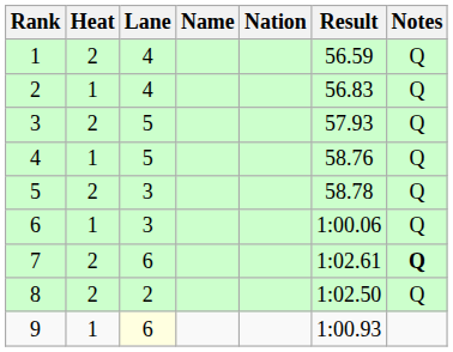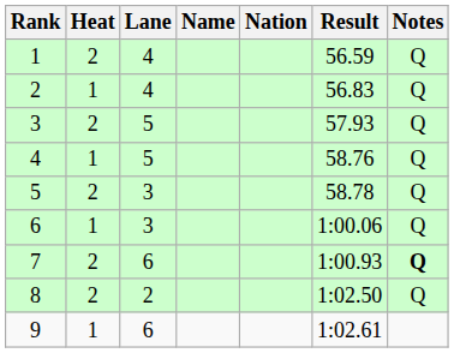 <table class="wikitable sortable" style="text-align:center">
 <tr>
 <th>Rank</th>
 <th>Heat</th>
 <th>Lane</th>
 <th>Name</th>
 <th>Nation</th>
 <th>Result</th>
 <th>Notes</th>
 </tr>
 <tr bgcolor=ccffcc>
 <td>1</td>
 <td>2</td>
 <td>4</td>
 <td align="left"></td>
 <td align="left"></td>
 <td>56.59</td>
 <td>Q</td>
 </tr>
 <tr bgcolor=ccffcc>
 <td>2</td>
 <td>1</td>
 <td>4</td>
 <td align="left"></td>
 <td align="left"></td>
 <td>56.83</td>
 <td>Q</td>
 </tr>
 <tr bgcolor=ccffcc>
 <td>3</td>
 <td>2</td>
 <td>5</td>
 <td align="left"></td>
 <td align="left"></td>
 <td>57.93</td>
 <td>Q</td>
 </tr>
 <tr bgcolor=ccffcc>
 <td>4</td>
 <td>1</td>
 <td>5</td>
 <td align="left"></td>
 <td align="left"></td>
 <td>58.76</td>
 <td>Q</td>
 </tr>
 <tr bgcolor=ccffcc>
 <td>5</td>
 <td>2</td>
 <td>3</td>
 <td align="left"></td>
 <td align="left"></td>
 <td>58.78</td>
 <td>Q</td>
 </tr>
 <tr bgcolor=ccffcc>
 <td>6</td>
 <td>1</td>
 <td>3</td>
 <td align="left"></td>
 <td align="left"></td>
 <td>1:00.06</td>
 <td>Q</td>
 </tr>
 <tr bgcolor=ccffcc>
 <td>7</td>
 <td>2</td>
 <td>6</td>
 <td align="left"></td>
 <td align="left"></td>
-<td>1:02.61</td>
+<td>1:00.93</td>
 <td><strong>Q</strong></td>
 </tr>
 <tr bgcolor=ccffcc>
 <td>8</td>
 <td>2</td>
 <td>2</td>
 <td align="left"></td>
 <td align="left"></td>
 <td>1:02.50</td>
 <td>Q</td>
 </tr>
 <tr>
 <td>9</td>
 <td>1</td>
-<td style="background: lightyellow;">6</td>
+<td>6</td>
 <td align="left"></td>
 <td align="left"></td>
-<td>1:00.93</td>
+<td>1:02.61</td>
 <td></td>
 </tr>
 </table>
